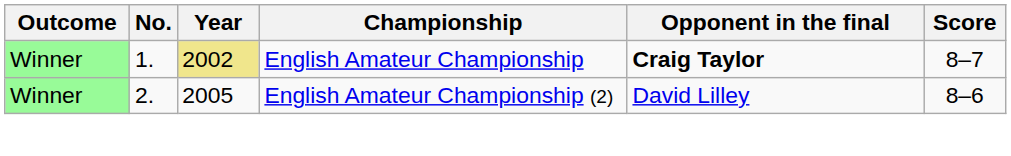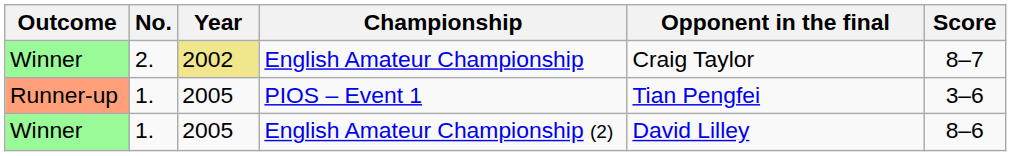 <table class="wikitable sortable">
 <tr>
 <th width="80">Outcome</th>
 <th width="20">No.</th>
 <th width="50">Year</th>
 <th width="250">Championship</th>
 <th width="200">Opponent in the final</th>
 <th width="50">Score</th>
 </tr>
 <tr>
 <td style="background:#98FB98">Winner</td>
-<td>1.</td>
+<td>2.</td>
 <td style="background: khaki;">2002</td>
 <td><a href='#'>English Amateur Championship</a></td>
-<td><strong> Craig Taylor</strong></td>
+<td> Craig Taylor</td>
 <td align="center">8–7</td>
 </tr>
 <tr>
+<td style="background:#ffa07a;">Runner-up</td>
+<td>1.</td>
+<td>2005</td>
+<td><a href='#'>PIOS – Event 1</a></td>
+<td> <a href='#'>Tian Pengfei</a></td>
+<td align="center">3–6</td>
+</tr>
+<tr>
 <td style="background:#98FB98">Winner</td>
-<td>2.</td>
+<td>1.</td>
 <td>2005</td>
 <td><a href='#'>English Amateur Championship</a> <small>(2)</small></td>
 <td> <a href='#'>David Lilley</a></td>
 <td align="center">8–6</td>
 </tr>
 </table>
